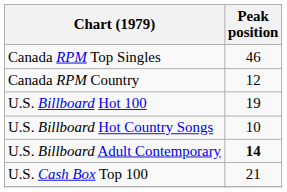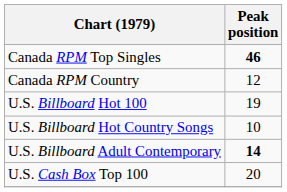 <table class="wikitable sortable">
 <tr>
 <th>Chart (1979)</th>
 <th>Peak<br>position</th>
 </tr>
 <tr>
 <td>Canada <em><a href='#'>RPM</a></em> Top Singles</td>
-<td style="text-align:center;">46</td>
+<td style="text-align:center;"><strong>46</strong></td>
 </tr>
 <tr>
 <td>Canada <em>RPM</em> Country</td>
 <td style="text-align:center;">12</td>
 </tr>
 <tr>
 <td>U.S. <em><a href='#'>Billboard</a></em> <a href='#'>Hot 100</a></td>
 <td style="text-align:center;">19</td>
 </tr>
 <tr>
 <td>U.S. <em>Billboard</em> <a href='#'>Hot Country Songs</a></td>
 <td style="text-align:center;">10</td>
 </tr>
 <tr>
 <td>U.S. <em>Billboard</em> <a href='#'>Adult Contemporary</a></td>
 <td style="text-align:center;"><strong>14</strong></td>
 </tr>
 <tr>
 <td>U.S. <a href='#'><em>Cash Box</em></a> Top 100</td>
-<td align="center">21</td>
+<td align="center">20</td>
 </tr>
 <tr>
 </tr>
 </table>
